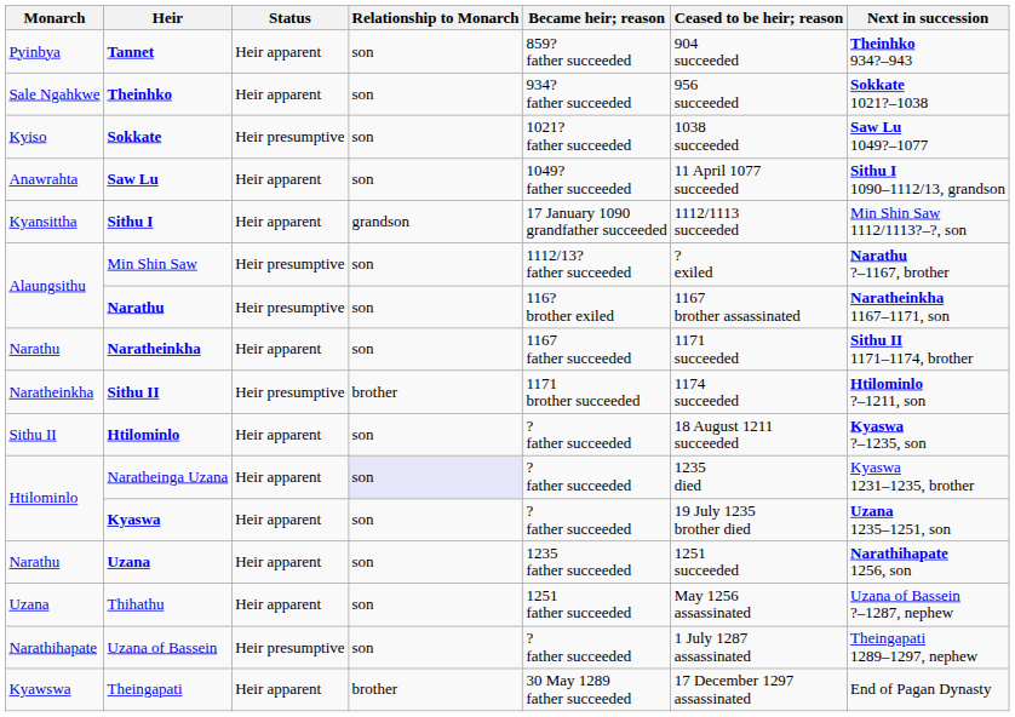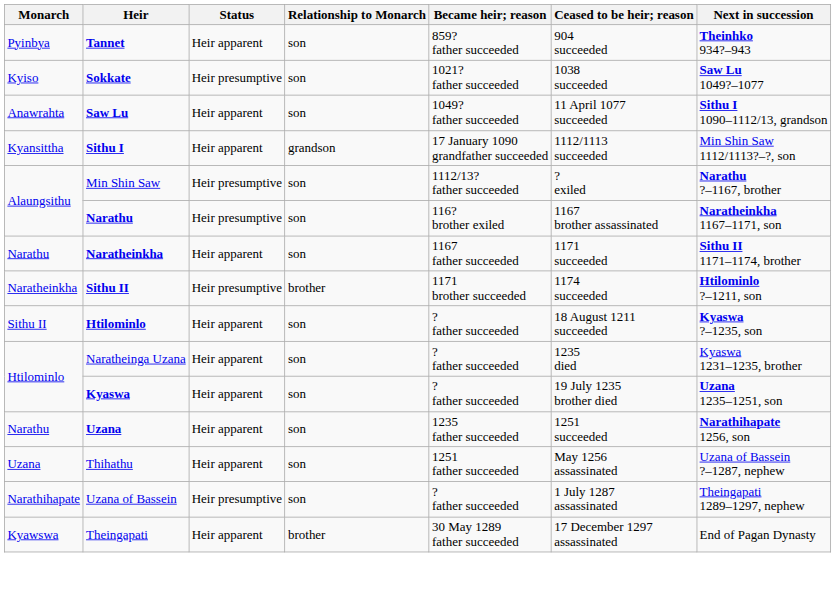 <table class="wikitable">
 <tr>
 <th>Monarch</th>
 <th>Heir</th>
 <th>Status</th>
 <th>Relationship to Monarch</th>
 <th>Became heir; reason</th>
 <th>Ceased to be heir; reason</th>
 <th>Next in succession</th>
 </tr>
 <tr>
 <td><a href='#'>Pyinbya</a></td>
 <td><strong><a href='#'>Tannet</a></strong></td>
 <td>Heir apparent</td>
 <td>son</td>
 <td>859?<br>father succeeded</td>
 <td>904<br>succeeded</td>
 <td><strong><a href='#'>Theinhko</a></strong><br>934?–943</td>
-</tr>
-<tr>
-<td><a href='#'>Sale Ngahkwe</a></td>
-<td><strong><a href='#'>Theinhko</a></strong></td>
-<td>Heir apparent</td>
-<td>son</td>
-<td>934?<br>father succeeded</td>
-<td>956<br>succeeded</td>
-<td><strong><a href='#'>Sokkate</a></strong><br>1021?–1038</td>
 </tr>
 <tr>
 <td><a href='#'>Kyiso</a></td>
 <td><strong><a href='#'>Sokkate</a></strong></td>
 <td>Heir presumptive</td>
 <td>son</td>
 <td>1021?<br>father succeeded</td>
 <td>1038<br>succeeded</td>
 <td><strong><a href='#'>Saw Lu</a></strong><br>1049?–1077</td>
 </tr>
 <tr>
 <td><a href='#'>Anawrahta</a></td>
 <td><strong><a href='#'>Saw Lu</a></strong></td>
 <td>Heir apparent</td>
 <td>son</td>
 <td>1049?<br>father succeeded</td>
 <td>11 April 1077<br>succeeded</td>
 <td><strong><a href='#'>Sithu I</a></strong><br>1090–1112/13, grandson</td>
 </tr>
 <tr>
 <td><a href='#'>Kyansittha</a></td>
 <td><strong><a href='#'>Sithu I</a></strong></td>
 <td>Heir apparent</td>
 <td>grandson</td>
 <td>17 January 1090<br>grandfather succeeded</td>
 <td>1112/1113<br>succeeded</td>
 <td><a href='#'>Min Shin Saw</a><br>1112/1113?–?, son</td>
 </tr>
 <tr>
 <td rowspan="2"><a href='#'>Alaungsithu</a></td>
 <td><a href='#'>Min Shin Saw</a></td>
 <td>Heir presumptive</td>
 <td>son</td>
 <td>1112/13?<br>father succeeded</td>
 <td>?<br>exiled</td>
 <td><strong><a href='#'>Narathu</a></strong><br>?–1167, brother</td>
 </tr>
 <tr>
 <td><strong><a href='#'>Narathu</a></strong></td>
 <td>Heir presumptive</td>
 <td>son</td>
 <td>116?<br>brother exiled</td>
 <td>1167<br>brother assassinated</td>
 <td><strong><a href='#'>Naratheinkha</a></strong><br>1167–1171, son</td>
 </tr>
 <tr>
 <td><a href='#'>Narathu</a></td>
 <td><strong><a href='#'>Naratheinkha</a></strong></td>
 <td>Heir apparent</td>
 <td>son</td>
 <td>1167<br>father succeeded</td>
 <td>1171<br>succeeded</td>
 <td><strong><a href='#'>Sithu II</a></strong><br>1171–1174, brother</td>
 </tr>
 <tr>
 <td><a href='#'>Naratheinkha</a></td>
 <td><strong><a href='#'>Sithu II</a></strong></td>
 <td>Heir presumptive</td>
 <td>brother</td>
 <td>1171<br>brother succeeded</td>
 <td>1174<br>succeeded</td>
 <td><strong><a href='#'>Htilominlo</a></strong><br>?–1211, son</td>
 </tr>
 <tr>
 <td><a href='#'>Sithu II</a></td>
 <td><strong><a href='#'>Htilominlo</a></strong></td>
 <td>Heir apparent</td>
 <td>son</td>
 <td>?<br>father succeeded</td>
 <td>18 August 1211<br>succeeded</td>
 <td><strong><a href='#'>Kyaswa</a></strong><br>?–1235, son</td>
 </tr>
 <tr>
 <td rowspan="2"><a href='#'>Htilominlo</a></td>
 <td><a href='#'>Naratheinga Uzana</a></td>
 <td>Heir apparent</td>
-<td style="background: lavender;">son</td>
+<td>son</td>
 <td>?<br>father succeeded</td>
 <td>1235<br>died</td>
 <td><a href='#'>Kyaswa</a><br>1231–1235, brother</td>
 </tr>
 <tr>
 <td><strong><a href='#'>Kyaswa</a></strong></td>
 <td>Heir apparent</td>
 <td>son</td>
 <td>?<br>father succeeded</td>
 <td>19 July 1235<br>brother died</td>
 <td><strong><a href='#'>Uzana</a></strong><br>1235–1251, son</td>
 </tr>
 <tr>
 <td><a href='#'>Narathu</a></td>
 <td><strong><a href='#'>Uzana</a></strong></td>
 <td>Heir apparent</td>
 <td>son</td>
 <td>1235<br>father succeeded</td>
 <td>1251<br>succeeded</td>
 <td><strong><a href='#'>Narathihapate</a></strong><br>1256, son</td>
 </tr>
 <tr>
 <td><a href='#'>Uzana</a></td>
 <td><a href='#'>Thihathu</a></td>
 <td>Heir apparent</td>
 <td>son</td>
 <td>1251<br>father succeeded</td>
 <td>May 1256<br>assassinated</td>
 <td><a href='#'>Uzana of Bassein</a><br>?–1287, nephew</td>
 </tr>
 <tr>
 <td><a href='#'>Narathihapate</a></td>
 <td><a href='#'>Uzana of Bassein</a></td>
 <td>Heir presumptive</td>
 <td>son</td>
 <td>?<br>father succeeded</td>
 <td>1 July 1287<br>assassinated</td>
 <td><a href='#'>Theingapati</a> <br> 1289–1297, nephew</td>
 </tr>
 <tr>
 <td><a href='#'>Kyawswa</a></td>
 <td><a href='#'>Theingapati</a></td>
 <td>Heir apparent</td>
 <td>brother</td>
 <td>30 May 1289<br>father succeeded</td>
 <td>17 December 1297<br>assassinated</td>
 <td>End of Pagan Dynasty</td>
 </tr>
 </table>
